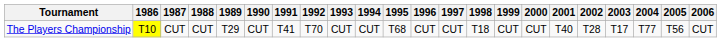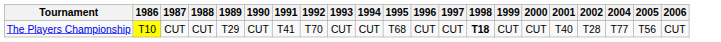 <table class="wikitable" style="font-size:95%;text-align:center;">
 <tr>
 <th>Tournament</th>
 <th>1986</th>
 <th>1987</th>
 <th>1988</th>
 <th>1989</th>
 <th>1990</th>
 <th>1991</th>
 <th>1992</th>
 <th>1993</th>
 <th>1994</th>
 <th>1995</th>
 <th>1996</th>
 <th>1997</th>
 <th>1998</th>
 <th>1999</th>
 <th>2000</th>
 <th>2001</th>
 <th>2002</th>
-<th>2003</th>
 <th>2004</th>
 <th>2005</th>
 <th>2006</th>
 </tr>
 <tr>
 <td align=left><a href='#'>The Players Championship</a></td>
 <td style="background:yellow;">T10</td>
 <td>CUT</td>
 <td>CUT</td>
 <td>T29</td>
 <td>CUT</td>
 <td>T41</td>
 <td>T70</td>
 <td>CUT</td>
 <td>CUT</td>
 <td>T68</td>
 <td>CUT</td>
 <td>CUT</td>
-<td>T18</td>
+<td><strong>T18</strong></td>
 <td>CUT</td>
 <td>CUT</td>
 <td>T40</td>
 <td>T28</td>
-<td>T17</td>
 <td>T77</td>
 <td>T56</td>
 <td>CUT</td>
 </tr>
 </table>
